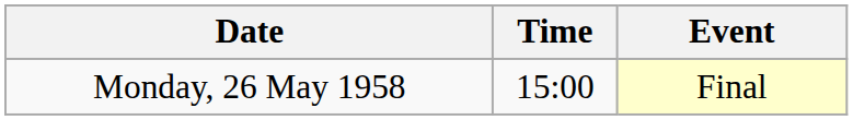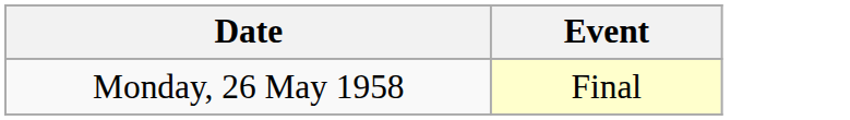 <table class = "wikitable" style="text-align:center;">
 <tr>
 <th width=220>Date</th>
-<th width=50>Time</th>
 <th width=100>Event</th>
 </tr>
 <tr>
 <td>Monday, 26 May 1958</td>
-<td>15:00</td>
 <td bgcolor=ffffcc>Final</td>
 </tr>
 </table>
